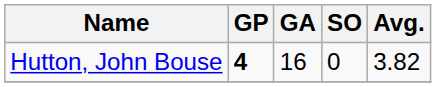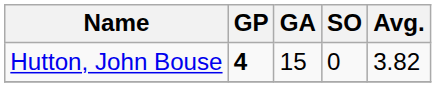 <table class="wikitable">
 <tr>
 <th>Name</th>
 <th>GP</th>
 <th>GA</th>
 <th>SO</th>
 <th>Avg.</th>
 </tr>
 <tr>
 <td><a href='#'>Hutton, John Bouse</a></td>
 <td><strong>4</strong></td>
-<td>16</td>
+<td>15</td>
 <td>0</td>
 <td>3.82</td>
 </tr>
 <tr>
 </tr>
 </table>
